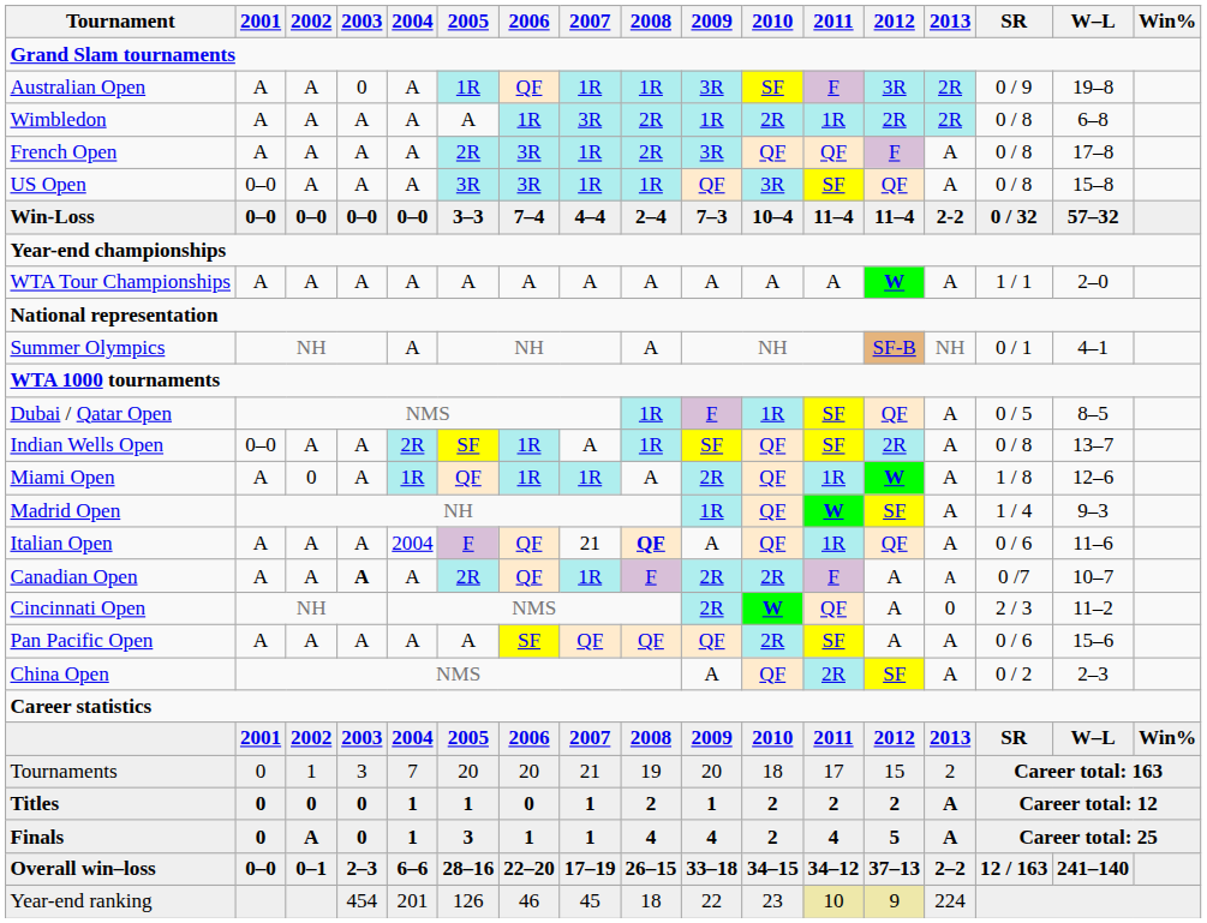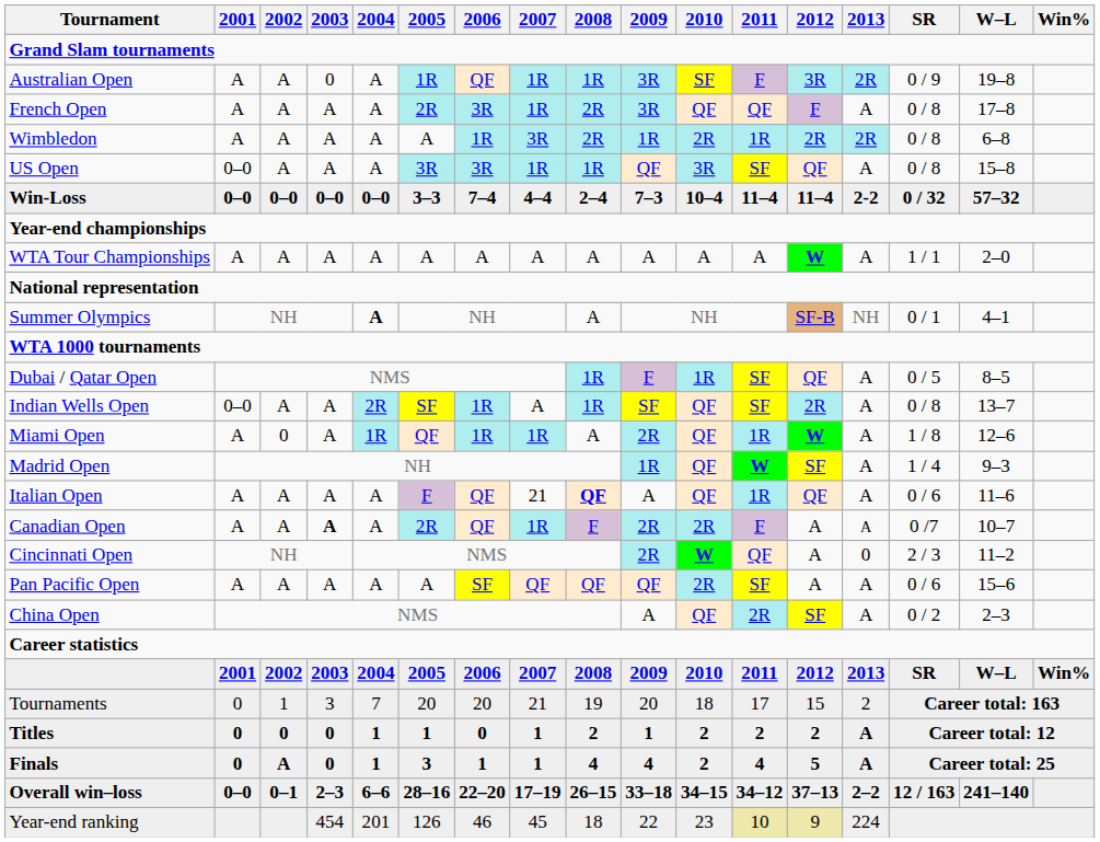 <table class=wikitable style=text-align:center>
 <tr>
 <th>Tournament</th>
 <th><a href='#'>2001</a></th>
 <th><a href='#'>2002</a></th>
 <th><a href='#'>2003</a></th>
 <th><a href='#'>2004</a></th>
 <th><a href='#'>2005</a></th>
 <th><a href='#'>2006</a></th>
 <th><a href='#'>2007</a></th>
 <th><a href='#'>2008</a></th>
 <th><a href='#'>2009</a></th>
 <th><a href='#'>2010</a></th>
 <th><a href='#'>2011</a></th>
 <th><a href='#'>2012</a></th>
 <th><a href='#'>2013</a></th>
 <th>SR</th>
 <th>W–L</th>
 <th>Win%</th>
 </tr>
 <tr>
 <td colspan="17" align="left"><strong><a href='#'>Grand Slam tournaments</a></strong></td>
 </tr>
 <tr>
 <td align=left><a href='#'>Australian Open</a></td>
 <td>A</td>
 <td>A</td>
 <td>0</td>
 <td>A</td>
 <td bgcolor=afeeee><a href='#'>1R</a></td>
 <td bgcolor=ffebcd><a href='#'>QF</a></td>
 <td bgcolor=afeeee><a href='#'>1R</a></td>
 <td bgcolor=afeeee><a href='#'>1R</a></td>
 <td bgcolor=afeeee><a href='#'>3R</a></td>
 <td bgcolor=yellow><a href='#'>SF</a></td>
 <td bgcolor=thistle><a href='#'>F</a></td>
 <td bgcolor=afeeee><a href='#'>3R</a></td>
 <td bgcolor=afeeee><a href='#'>2R</a></td>
 <td>0 / 9</td>
 <td>19–8</td>
 <td></td>
 </tr>
 <tr>
+<td align=left><a href='#'>French Open</a></td>
+<td>A</td>
+<td>A</td>
+<td>A</td>
+<td>A</td>
+<td bgcolor=afeeee><a href='#'>2R</a></td>
+<td bgcolor=afeeee><a href='#'>3R</a></td>
+<td bgcolor=afeeee><a href='#'>1R</a></td>
+<td bgcolor=afeeee><a href='#'>2R</a></td>
+<td bgcolor=afeeee><a href='#'>3R</a></td>
+<td bgcolor=ffebcd><a href='#'>QF</a></td>
+<td bgcolor=ffebcd><a href='#'>QF</a></td>
+<td bgcolor=thistle><a href='#'>F</a></td>
+<td>A</td>
+<td>0 / 8</td>
+<td>17–8</td>
+<td></td>
+</tr>
+<tr>
 <td align=left><a href='#'>Wimbledon</a></td>
 <td>A</td>
 <td>A</td>
 <td>A</td>
 <td>A</td>
 <td>A</td>
 <td bgcolor=afeeee><a href='#'>1R</a></td>
 <td bgcolor=afeeee><a href='#'>3R</a></td>
 <td bgcolor=afeeee><a href='#'>2R</a></td>
 <td bgcolor=afeeee><a href='#'>1R</a></td>
 <td bgcolor=afeeee><a href='#'>2R</a></td>
 <td bgcolor=afeeee><a href='#'>1R</a></td>
 <td bgcolor=afeeee><a href='#'>2R</a></td>
 <td bgcolor=afeeee><a href='#'>2R</a></td>
 <td>0 / 8</td>
 <td>6–8</td>
-<td></td>
-</tr>
-<tr>
-<td align=left><a href='#'>French Open</a></td>
-<td>A</td>
-<td>A</td>
-<td>A</td>
-<td>A</td>
-<td bgcolor=afeeee><a href='#'>2R</a></td>
-<td bgcolor=afeeee><a href='#'>3R</a></td>
-<td bgcolor=afeeee><a href='#'>1R</a></td>
-<td bgcolor=afeeee><a href='#'>2R</a></td>
-<td bgcolor=afeeee><a href='#'>3R</a></td>
-<td bgcolor=ffebcd><a href='#'>QF</a></td>
-<td bgcolor=ffebcd><a href='#'>QF</a></td>
-<td bgcolor=thistle><a href='#'>F</a></td>
-<td>A</td>
-<td>0 / 8</td>
-<td>17–8</td>
 <td></td>
 </tr>
 <tr>
 <td align=left><a href='#'>US Open</a></td>
 <td>0–0</td>
 <td>A</td>
 <td>A</td>
 <td>A</td>
 <td bgcolor=afeeee><a href='#'>3R</a></td>
 <td bgcolor=afeeee><a href='#'>3R</a></td>
 <td bgcolor=afeeee><a href='#'>1R</a></td>
 <td bgcolor=afeeee><a href='#'>1R</a></td>
 <td bgcolor=ffebcd><a href='#'>QF</a></td>
 <td bgcolor=afeeee><a href='#'>3R</a></td>
 <td bgcolor=yellow><a href='#'>SF</a></td>
 <td bgcolor=ffebcd><a href='#'>QF</a></td>
 <td>A</td>
 <td>0 / 8</td>
 <td>15–8</td>
 <td></td>
 </tr>
 <tr style=background:#efefef;font-weight:bold>
 <td style="text-align:left">Win-Loss</td>
 <td>0–0</td>
 <td>0–0</td>
 <td>0–0</td>
 <td>0–0</td>
 <td>3–3</td>
 <td>7–4</td>
 <td>4–4</td>
 <td>2–4</td>
 <td>7–3</td>
 <td>10–4</td>
 <td>11–4</td>
 <td>11–4</td>
 <td>2-2</td>
 <td>0 / 32</td>
 <td>57–32</td>
 <td></td>
 </tr>
 <tr>
 <td colspan="17" align="left"><strong>Year-end championships</strong></td>
 </tr>
 <tr>
 <td align=left><a href='#'>WTA Tour Championships</a></td>
 <td>A</td>
 <td>A</td>
 <td>A</td>
 <td>A</td>
 <td>A</td>
 <td>A</td>
 <td>A</td>
 <td>A</td>
 <td>A</td>
 <td>A</td>
 <td>A</td>
 <td bgcolor=lime><strong><a href='#'>W</a></strong></td>
 <td>A</td>
 <td>1 / 1</td>
 <td>2–0</td>
 <td></td>
 </tr>
 <tr>
 <td colspan="17" align="left"><strong>National representation</strong></td>
 </tr>
 <tr>
 <td align=left><a href='#'>Summer Olympics</a></td>
 <td colspan=3 style=color:#767676>NH</td>
-<td>A</td>
+<td><strong>A</strong></td>
 <td colspan=3 style=color:#767676>NH</td>
 <td>A</td>
 <td colspan=3 style=color:#767676>NH</td>
 <td style=background:#E5B47D><a href='#'>SF-B</a></td>
 <td style=color:#767676>NH</td>
 <td>0 / 1</td>
 <td>4–1</td>
 <td></td>
 </tr>
 <tr>
 <td colspan="17" align="left"><strong><a href='#'>WTA 1000</a> tournaments</strong></td>
 </tr>
 <tr>
 <td align="left"><a href='#'>Dubai</a> / <a href='#'>Qatar Open</a></td>
 <td colspan="7" style="color:#767676">NMS</td>
 <td bgcolor=afeeee><a href='#'>1R</a></td>
 <td bgcolor="thistle"><a href='#'>F</a></td>
 <td bgcolor="afeeee"><a href='#'>1R</a></td>
 <td bgcolor="yellow"><a href='#'>SF</a></td>
 <td bgcolor=ffebcd><a href='#'>QF</a></td>
 <td>A</td>
 <td>0 / 5</td>
 <td>8–5</td>
 <td></td>
 </tr>
 <tr>
 <td align="left"><a href='#'>Indian Wells Open</a></td>
 <td>0–0</td>
 <td>A</td>
 <td>A</td>
 <td bgcolor="afeeee"><a href='#'>2R</a></td>
 <td bgcolor="yellow"><a href='#'>SF</a></td>
 <td bgcolor="afeeee"><a href='#'>1R</a></td>
 <td>A</td>
 <td bgcolor="afeeee"><a href='#'>1R</a></td>
 <td bgcolor="yellow"><a href='#'>SF</a></td>
 <td bgcolor="ffebcd"><a href='#'>QF</a></td>
 <td bgcolor="yellow"><a href='#'>SF</a></td>
 <td bgcolor="afeeee"><a href='#'>2R</a></td>
 <td>A</td>
 <td>0 / 8</td>
 <td>13–7</td>
 <td></td>
 </tr>
 <tr>
 <td align="left"><a href='#'>Miami Open</a></td>
 <td>A</td>
 <td>0</td>
 <td>A</td>
 <td bgcolor="afeeee"><a href='#'>1R</a></td>
 <td bgcolor="ffebcd"><a href='#'>QF</a></td>
 <td bgcolor="afeeee"><a href='#'>1R</a></td>
 <td bgcolor="afeeee"><a href='#'>1R</a></td>
 <td>A</td>
 <td bgcolor="afeeee"><a href='#'>2R</a></td>
 <td bgcolor="ffebcd"><a href='#'>QF</a></td>
 <td bgcolor="afeeee"><a href='#'>1R</a></td>
 <td bgcolor="lime"><strong><a href='#'>W</a></strong></td>
 <td>A</td>
 <td>1 / 8</td>
 <td>12–6</td>
 <td></td>
 </tr>
 <tr>
 <td align="left"><a href='#'>Madrid Open</a></td>
 <td colspan="8" style="color:#767676">NH</td>
 <td bgcolor="afeeee"><a href='#'>1R</a></td>
 <td bgcolor="ffebcd"><a href='#'>QF</a></td>
 <td bgcolor="lime"><strong><a href='#'>W</a></strong></td>
 <td bgcolor="yellow"><a href='#'>SF</a></td>
 <td>A</td>
 <td>1 / 4</td>
 <td>9–3</td>
 <td></td>
 </tr>
 <tr>
 <td align="left"><a href='#'>Italian Open</a></td>
 <td>A</td>
 <td>A</td>
 <td>A</td>
-<td><a href='#'>2004</a></td>
+<td>A</td>
 <td bgcolor="thistle"><a href='#'>F</a></td>
 <td bgcolor="ffebcd"><a href='#'>QF</a></td>
 <td>21</td>
 <td bgcolor="ffebcd"><strong><a href='#'>QF</a></strong></td>
 <td>A</td>
 <td bgcolor="ffebcd"><a href='#'>QF</a></td>
 <td bgcolor="afeeee"><a href='#'>1R</a></td>
 <td bgcolor="ffebcd"><a href='#'>QF</a></td>
 <td>A</td>
 <td>0 / 6</td>
 <td>11–6</td>
 <td></td>
 </tr>
 <tr>
 <td align="left"><a href='#'>Canadian Open</a></td>
 <td>A</td>
 <td>A</td>
 <td><strong>A</strong></td>
 <td>A</td>
 <td bgcolor="afeeee"><a href='#'>2R</a></td>
 <td bgcolor="ffebcd"><a href='#'>QF</a></td>
 <td bgcolor="afeeee"><a href='#'>1R</a></td>
 <td bgcolor="thistle"><a href='#'>F</a></td>
 <td bgcolor="afeeee"><a href='#'>2R</a></td>
 <td bgcolor="afeeee"><a href='#'>2R</a></td>
 <td bgcolor="thistle"><a href='#'>F</a></td>
 <td>A</td>
 <td><small>A</small></td>
 <td>0 /7</td>
 <td>10–7</td>
 <td></td>
 </tr>
 <tr>
 <td align="left"><a href='#'>Cincinnati Open</a></td>
 <td colspan="3" style="color:#767676">NH</td>
 <td colspan="5" style="color:#767676">NMS</td>
 <td bgcolor="afeeee"><a href='#'>2R</a></td>
 <td bgcolor="lime"><strong><a href='#'>W</a></strong></td>
 <td bgcolor="ffebcd"><a href='#'>QF</a></td>
 <td>A</td>
 <td>0</td>
 <td>2 / 3</td>
 <td>11–2</td>
 <td></td>
 </tr>
 <tr>
 <td align="left"><a href='#'>Pan Pacific Open</a></td>
 <td>A</td>
 <td>A</td>
 <td>A</td>
 <td>A</td>
 <td>A</td>
 <td bgcolor="yellow"><a href='#'>SF</a></td>
 <td bgcolor="ffebcd"><a href='#'>QF</a></td>
 <td bgcolor="ffebcd"><a href='#'>QF</a></td>
 <td bgcolor="ffebcd"><a href='#'>QF</a></td>
 <td bgcolor="afeeee"><a href='#'>2R</a></td>
 <td bgcolor="yellow"><a href='#'>SF</a></td>
 <td>A</td>
 <td>A</td>
 <td>0 / 6</td>
 <td>15–6</td>
 <td></td>
 </tr>
 <tr>
 <td align="left"><a href='#'>China Open</a></td>
 <td colspan="8" style="color:#767676">NMS</td>
 <td>A</td>
 <td bgcolor="ffebcd"><a href='#'>QF</a></td>
 <td bgcolor="afeeee"><a href='#'>2R</a></td>
 <td bgcolor="yellow"><a href='#'>SF</a></td>
 <td>A</td>
 <td>0 / 2</td>
 <td>2–3</td>
 <td></td>
 </tr>
 <tr>
 <td align=left colspan="17"><strong>Career statistics</strong></td>
 </tr>
 <tr style=background:#efefef;font-weight:bold>
 <td></td>
 <td><a href='#'>2001</a></td>
 <td><a href='#'>2002</a></td>
 <td><a href='#'>2003</a></td>
 <td><a href='#'>2004</a></td>
 <td><a href='#'>2005</a></td>
 <td><a href='#'>2006</a></td>
 <td><a href='#'>2007</a></td>
 <td><a href='#'>2008</a></td>
 <td><a href='#'>2009</a></td>
 <td><a href='#'>2010</a></td>
 <td><a href='#'>2011</a></td>
 <td><a href='#'>2012</a></td>
 <td><a href='#'>2013</a></td>
 <td>SR</td>
 <td>W–L</td>
 <td>Win%</td>
 </tr>
 <tr bgcolor=efefef>
 <td style="text-align:left">Tournaments</td>
 <td>0</td>
 <td>1</td>
 <td>3</td>
 <td>7</td>
 <td>20</td>
 <td>20</td>
 <td>21</td>
 <td>19</td>
 <td>20</td>
 <td>18</td>
 <td>17</td>
 <td>15</td>
 <td>2</td>
 <td colspan="3"><strong>Career total: 163</strong></td>
 </tr>
 <tr style=background:#efefef;font-weight:bold>
 <td style="text-align:left">Titles</td>
 <td>0</td>
 <td>0</td>
 <td>0</td>
 <td>1</td>
 <td>1</td>
 <td>0</td>
 <td>1</td>
 <td>2</td>
 <td>1</td>
 <td>2</td>
 <td>2</td>
 <td>2</td>
 <td>A</td>
 <td colspan="3"><strong>Career total: 12</strong></td>
 </tr>
 <tr style=background:#efefef;font-weight:bold>
 <td style="text-align:left">Finals</td>
 <td>0</td>
 <td>A</td>
 <td>0</td>
 <td>1</td>
 <td>3</td>
 <td>1</td>
 <td>1</td>
 <td>4</td>
 <td>4</td>
 <td>2</td>
 <td>4</td>
 <td>5</td>
 <td>A</td>
 <td colspan="3"><strong>Career total: 25</strong></td>
 </tr>
 <tr style=background:#efefef;font-weight:bold>
 <td style="text-align:left">Overall win–loss</td>
 <td>0–0</td>
 <td>0–1</td>
 <td>2–3</td>
 <td>6–6</td>
 <td>28–16</td>
 <td>22–20</td>
 <td>17–19</td>
 <td>26–15</td>
 <td>33–18</td>
 <td>34–15</td>
 <td>34–12</td>
 <td>37–13</td>
 <td>2–2</td>
 <td>12 / 163</td>
 <td>241–140</td>
 <td></td>
 </tr>
 <tr bgcolor=efefef>
 <td align="left">Year-end ranking</td>
 <td></td>
 <td></td>
 <td>454</td>
 <td>201</td>
 <td>126</td>
 <td>46</td>
 <td>45</td>
 <td>18</td>
 <td>22</td>
 <td>23</td>
 <td bgcolor="EEE8AA">10</td>
 <td bgcolor="EEE8AA">9</td>
 <td>224</td>
 <td colspan="3"></td>
 </tr>
 </table>
